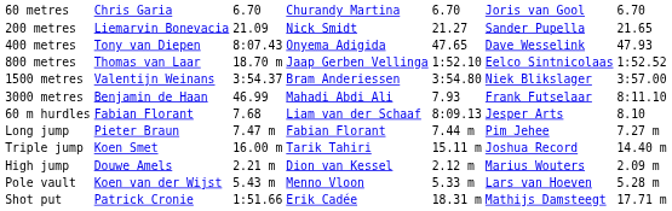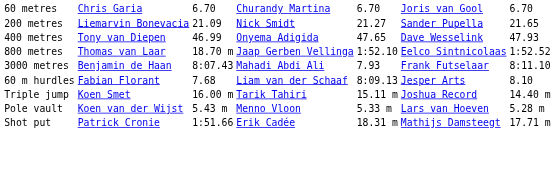 <table>
 <tr>
 <td>60 metres</td>
 <td><a href='#'>Chris Garia</a></td>
 <td>6.70</td>
 <td><a href='#'>Churandy Martina</a></td>
 <td>6.70</td>
 <td><a href='#'>Joris van Gool</a></td>
 <td>6.70</td>
 </tr>
 <tr>
 <td>200 metres</td>
 <td><a href='#'>Liemarvin Bonevacia</a></td>
 <td>21.09</td>
 <td><a href='#'>Nick Smidt</a></td>
 <td>21.27</td>
 <td><a href='#'>Sander Pupella</a></td>
 <td>21.65</td>
 </tr>
 <tr>
 <td>400 metres</td>
 <td><a href='#'>Tony van Diepen</a></td>
-<td>8:07.43</td>
+<td>46.99</td>
 <td><a href='#'>Onyema Adigida</a></td>
 <td>47.65</td>
 <td><a href='#'>Dave Wesselink</a></td>
 <td>47.93</td>
 </tr>
 <tr>
 <td>800 metres</td>
 <td><a href='#'>Thomas van Laar</a></td>
 <td>18.70 m</td>
 <td><a href='#'>Jaap Gerben Vellinga</a></td>
 <td>1:52.10</td>
 <td><a href='#'>Eelco Sintnicolaas</a></td>
 <td>1:52.52</td>
 </tr>
 <tr>
-<td>1500 metres</td>
-<td><a href='#'>Valentijn Weinans</a></td>
-<td>3:54.37</td>
-<td><a href='#'>Bram Anderiessen</a></td>
-<td>3:54.80</td>
-<td><a href='#'>Niek Blikslager</a></td>
-<td>3:57.00</td>
-</tr>
-<tr>
 <td>3000 metres</td>
 <td><a href='#'>Benjamin de Haan</a></td>
-<td>46.99</td>
+<td>8:07.43</td>
 <td><a href='#'>Mahadi Abdi Ali</a></td>
 <td>7.93</td>
 <td><a href='#'>Frank Futselaar</a></td>
 <td>8:11.10</td>
 </tr>
 <tr>
 <td>60 m hurdles</td>
 <td><a href='#'>Fabian Florant</a></td>
 <td>7.68</td>
 <td><a href='#'>Liam van der Schaaf</a></td>
 <td>8:09.13</td>
 <td><a href='#'>Jesper Arts</a></td>
 <td>8.10</td>
 </tr>
 <tr>
-<td>Long jump</td>
-<td><a href='#'>Pieter Braun</a></td>
-<td>7.47 m</td>
-<td><a href='#'>Fabian Florant</a></td>
-<td>7.44 m</td>
-<td><a href='#'>Pim Jehee</a></td>
-<td>7.27 m</td>
-</tr>
-<tr>
 <td>Triple jump</td>
 <td><a href='#'>Koen Smet</a></td>
 <td>16.00 m</td>
 <td><a href='#'>Tarik Tahiri</a></td>
 <td>15.11 m</td>
 <td><a href='#'>Joshua Record</a></td>
 <td>14.40 m</td>
-</tr>
-<tr>
-<td>High jump</td>
-<td><a href='#'>Douwe Amels</a></td>
-<td>2.21 m</td>
-<td><a href='#'>Dion van Kessel</a></td>
-<td>2.12 m</td>
-<td><a href='#'>Marius Wouters</a></td>
-<td>2.09 m</td>
 </tr>
 <tr>
 <td>Pole vault</td>
 <td><a href='#'>Koen van der Wijst</a></td>
 <td>5.43 m</td>
 <td><a href='#'>Menno Vloon</a></td>
 <td>5.33 m</td>
 <td><a href='#'>Lars van Hoeven</a></td>
 <td>5.28 m</td>
 </tr>
 <tr>
 <td>Shot put</td>
 <td><a href='#'>Patrick Cronie</a></td>
 <td>1:51.66</td>
 <td><a href='#'>Erik Cadée</a></td>
 <td>18.31 m</td>
 <td><a href='#'>Mathijs Damsteegt</a></td>
 <td>17.71 m</td>
 </tr>
 </table>
